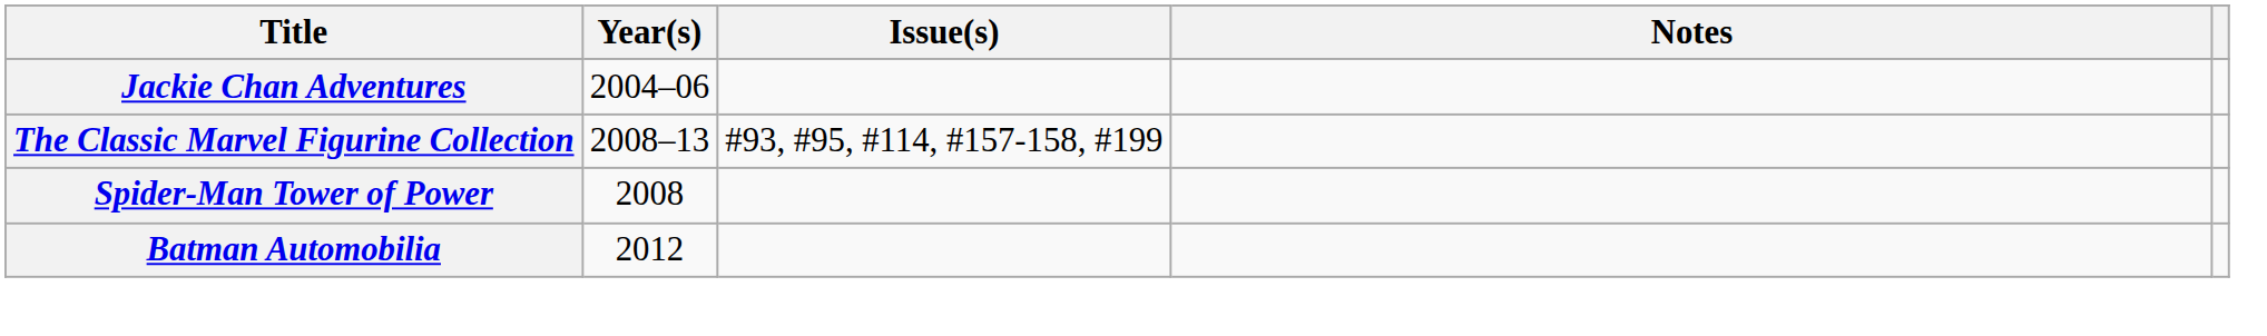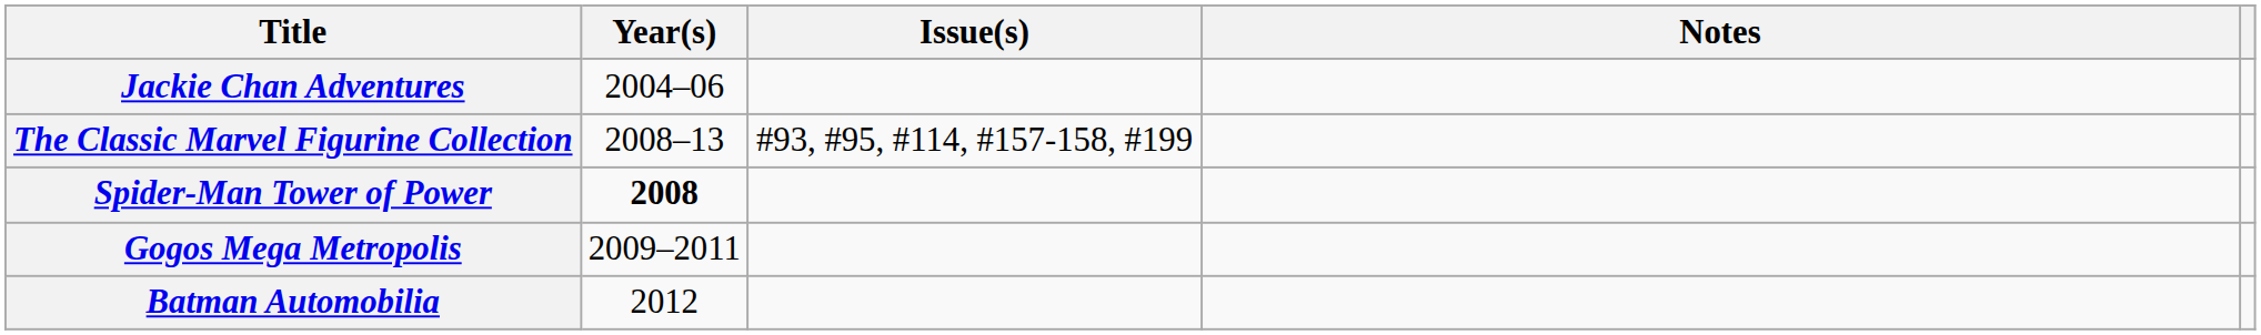 <table class="wikitable sortable plainrowheaders">
 <tr style="background:#ccc; text-align:center;">
 <th scope="col">Title</th>
 <th scope="col">Year(s)</th>
 <th scope="col">Issue(s)</th>
 <th scope="col" style="width:30em;" class="unsortable">Notes</th>
 <th scope="col" class="unsortable"></th>
 </tr>
 <tr>
 <th scope=row><em><a href='#'>Jackie Chan Adventures</a></em></th>
 <td style="text-align:center;">2004–06</td>
 <td style="text-align:center;"></td>
 <td></td>
 <td style="text-align:center;"></td>
 </tr>
 <tr>
 <th scope=row><em><a href='#'>The Classic Marvel Figurine Collection</a></em></th>
 <td style="text-align:center;">2008–13</td>
 <td style="text-align:center;">#93, #95, #114, #157-158, #199</td>
 <td></td>
 <td style="text-align:center;"></td>
 </tr>
 <tr>
 <th scope=row><em><a href='#'>Spider-Man Tower of Power</a></em></th>
-<td style="text-align:center;">2008</td>
+<td style="text-align:center;"><strong>2008</strong></td>
+<td style="text-align:center;"></td>
+<td></td>
+<td style="text-align:center;"></td>
+</tr>
+<tr>
+<th scope=row><em><a href='#'>Gogos Mega Metropolis</a></em></th>
+<td style="text-align:center;">2009–2011</td>
 <td style="text-align:center;"></td>
 <td></td>
 <td style="text-align:center;"></td>
 </tr>
 <tr>
 <th scope=row><em><a href='#'>Batman Automobilia</a></em></th>
 <td style="text-align:center;">2012</td>
 <td style="text-align:center;"></td>
 <td></td>
 <td style="text-align:center;"></td>
 </tr>
 </table>
